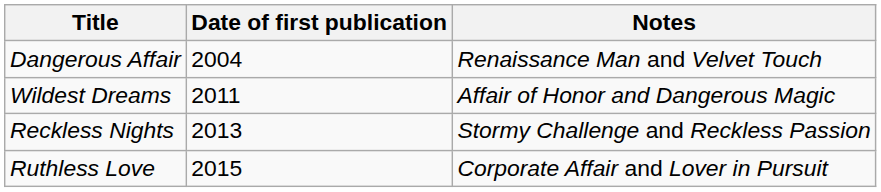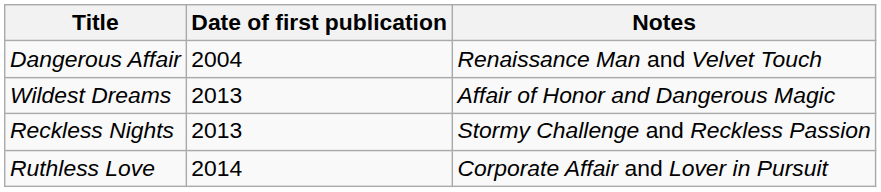 <table class="wikitable sortable mw-collapsible">
 <tr>
 <th>Title</th>
 <th>Date of first publication</th>
 <th>Notes</th>
 </tr>
 <tr>
 <td><em>Dangerous Affair</em></td>
 <td>2004</td>
 <td><em>Renaissance Man</em> and <em>Velvet Touch</em></td>
 </tr>
 <tr>
 <td><em>Wildest Dreams</em></td>
-<td>2011</td>
+<td>2013</td>
 <td><em>Affair of Honor and Dangerous Magic</em></td>
 </tr>
 <tr>
 <td><em>Reckless Nights</em></td>
 <td>2013</td>
 <td><em>Stormy Challenge</em> and <em>Reckless Passion</em></td>
 </tr>
 <tr>
 <td><em>Ruthless Love</em></td>
-<td>2015</td>
+<td>2014</td>
 <td><em>Corporate Affair</em> and <em>Lover in Pursuit</em></td>
 </tr>
 </table>
